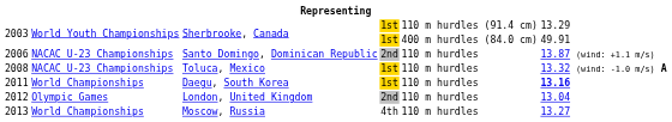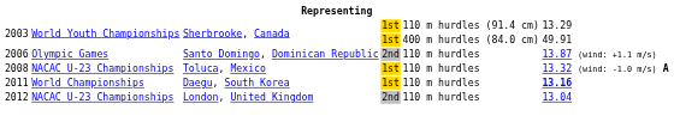 <table>
 <tr>
 <th colspan="6">Representing </th>
 </tr>
 <tr>
 <td rowspan=2>2003</td>
 <td rowspan=2><a href='#'>World Youth Championships</a></td>
 <td rowspan=2><a href='#'>Sherbrooke</a>, <a href='#'>Canada</a></td>
 <td bgcolor=gold>1st</td>
 <td>110 m hurdles (91.4 cm)</td>
 <td>13.29</td>
 </tr>
 <tr>
 <td bgcolor=gold>1st</td>
 <td>400 m hurdles (84.0 cm)</td>
 <td>49.91</td>
 </tr>
 <tr>
 <td>2006</td>
-<td><a href='#'>NACAC U-23 Championships</a></td>
+<td><a href='#'>Olympic Games</a></td>
 <td><a href='#'>Santo Domingo</a>, <a href='#'>Dominican Republic</a></td>
 <td bgcolor=silver>2nd</td>
 <td>110 m hurdles</td>
 <td><a href='#'>13.87</a> <small>(wind: +1.1 m/s)</small></td>
 </tr>
 <tr>
 <td>2008</td>
 <td><a href='#'>NACAC U-23 Championships</a></td>
 <td><a href='#'>Toluca</a>, <a href='#'>Mexico</a></td>
 <td bgcolor=gold>1st</td>
 <td>110 m hurdles</td>
 <td><a href='#'>13.32</a> <small>(wind: -1.0 m/s)</small> <strong>A</strong></td>
 </tr>
 <tr>
 <td>2011</td>
 <td><a href='#'>World Championships</a></td>
 <td><a href='#'>Daegu</a>, <a href='#'>South Korea</a></td>
 <td bgcolor=gold>1st</td>
 <td>110 m hurdles</td>
 <td><strong><a href='#'>13.16</a></strong></td>
 </tr>
 <tr>
 <td>2012</td>
-<td><a href='#'>Olympic Games</a></td>
+<td><a href='#'>NACAC U-23 Championships</a></td>
 <td><a href='#'>London</a>, <a href='#'>United Kingdom</a></td>
 <td bgcolor=silver>2nd</td>
 <td>110 m hurdles</td>
 <td><a href='#'>13.04</a></td>
 </tr>
-<tr>
-<td>2013</td>
-<td><a href='#'>World Championships</a></td>
-<td><a href='#'>Moscow</a>, <a href='#'>Russia</a></td>
-<td>4th</td>
-<td>110 m hurdles</td>
-<td><a href='#'>13.27</a></td>
-</tr>
 </table>
